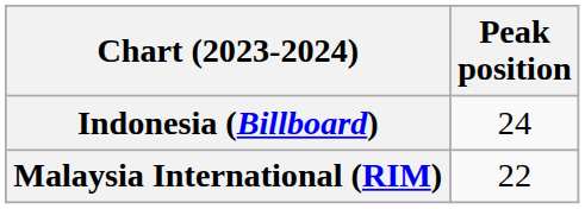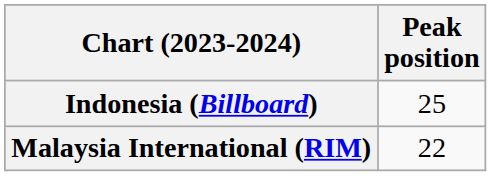 <table class="wikitable sortable plainrowheaders" style="text-align:center">
 <tr>
 <th scope="col">Chart (2023-2024)</th>
 <th scope="col">Peak<br>position</th>
 </tr>
 <tr>
 <th scope="row">Indonesia (<em><a href='#'>Billboard</a></em>)</th>
-<td>24</td>
+<td>25</td>
 </tr>
 <tr>
 <th scope="row">Malaysia International (<a href='#'>RIM</a>)</th>
 <td>22</td>
 </tr>
 </table>
